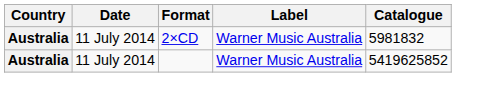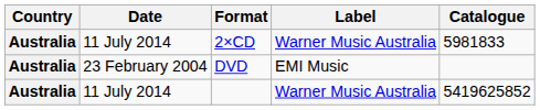 <table class="wikitable plainrowheaders">
 <tr>
 <th scope="col">Country</th>
 <th scope="col">Date</th>
 <th scope="col">Format</th>
 <th scope="col">Label</th>
 <th scope="col">Catalogue</th>
 </tr>
 <tr>
 <th scope="row">Australia</th>
 <td>11 July 2014</td>
 <td><a href='#'>2×CD</a></td>
 <td><a href='#'>Warner Music Australia</a></td>
-<td>5981832</td>
+<td>5981833</td>
+</tr>
+<tr>
+<th scope="row">Australia</th>
+<td>23 February 2004</td>
+<td><a href='#'>DVD</a></td>
+<td>EMI Music</td>
+<td></td>
 </tr>
 <tr>
 <th scope="row">Australia</th>
 <td>11 July 2014</td>
 <td></td>
 <td><a href='#'>Warner Music Australia</a></td>
 <td>5419625852</td>
 </tr>
 </table>
